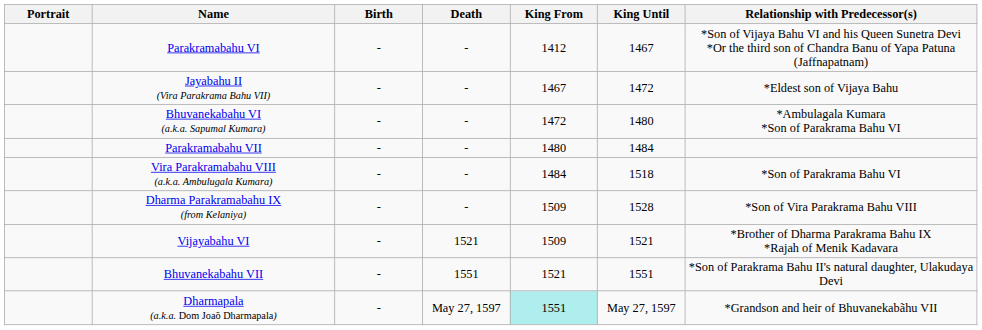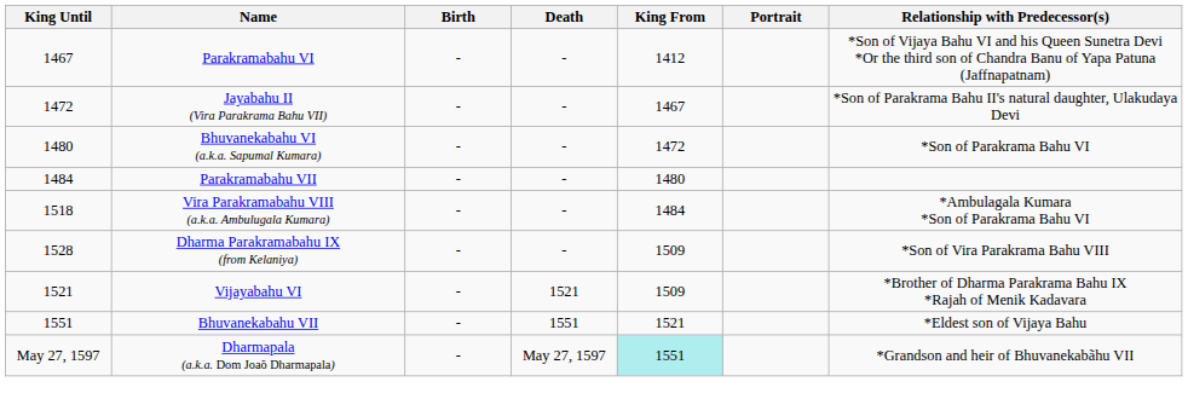 <table width=100% class="wikitable">
 <tr>
-<th width=9%>Portrait</th>
+<th width=9%>King Until</th>
 <th width=25%>Name</th>
 <th width=9%>Birth</th>
 <th width=9%>Death</th>
 <th width=9%>King From</th>
-<th width=9%>King Until</th>
+<th width=9%>Portrait</th>
 <th width=30%>Relationship with Predecessor(s)</th>
 </tr>
 <tr>
-<td align="center"></td>
+<td align="center">1467</td>
 <td align="center"><a href='#'>Parakramabahu VI</a></td>
 <td align="center">-</td>
 <td align="center">-</td>
 <td align="center">1412</td>
-<td align="center">1467</td>
+<td align="center"></td>
 <td align="center">*Son of Vijaya Bahu VI and his Queen Sunetra Devi<br>*Or the third son of Chandra Banu of Yapa Patuna (Jaffnapatnam)</td>
 </tr>
 <tr>
-<td align="center"></td>
+<td align="center">1472</td>
 <td align="center"><a href='#'>Jayabahu II</a><br><small><em>(Vira Parakrama Bahu VII)</em></small></td>
 <td align="center">-</td>
 <td align="center">-</td>
 <td align="center">1467</td>
-<td align="center">1472</td>
-<td align="center">*Eldest son of Vijaya Bahu</td>
+<td align="center"></td>
+<td align="center">*Son of Parakrama Bahu II's natural daughter, Ulakudaya Devi</td>
 </tr>
 <tr>
-<td align="center"></td>
+<td align="center">1480</td>
 <td align="center"><a href='#'>Bhuvanekabahu VI</a><br><small><em>(a.k.a. Sapumal Kumara)</em></small></td>
 <td align="center">-</td>
 <td align="center">-</td>
 <td align="center">1472</td>
-<td align="center">1480</td>
-<td align="center">*Ambulagala Kumara<br>*Son of Parakrama Bahu VI</td>
+<td align="center"></td>
+<td align="center">*Son of Parakrama Bahu VI</td>
 </tr>
 <tr>
-<td align="center"></td>
+<td align="center">1484</td>
 <td align="center"><a href='#'>Parakramabahu VII</a></td>
 <td align="center">-</td>
 <td align="center">-</td>
 <td align="center">1480</td>
-<td align="center">1484</td>
+<td align="center"></td>
 <td align="center"></td>
 </tr>
 <tr>
-<td align="center"></td>
+<td align="center">1518</td>
 <td align="center"><a href='#'>Vira Parakramabahu VIII</a><br><small><em>(a.k.a. Ambulugala Kumara)</em></small></td>
 <td align="center">-</td>
 <td align="center">-</td>
 <td align="center">1484</td>
-<td align="center">1518</td>
-<td align="center">*Son of Parakrama Bahu VI</td>
+<td align="center"></td>
+<td align="center">*Ambulagala Kumara<br>*Son of Parakrama Bahu VI</td>
 </tr>
 <tr>
-<td align="center"></td>
+<td align="center">1528</td>
 <td align="center"><a href='#'>Dharma Parakramabahu IX</a><br><small><em>(from Kelaniya)</em></small></td>
 <td align="center">-</td>
 <td align="center">-</td>
 <td align="center">1509</td>
-<td align="center">1528</td>
+<td align="center"></td>
 <td align="center">*Son of Vira Parakrama Bahu VIII</td>
 </tr>
 <tr>
-<td align="center"></td>
+<td align="center">1521</td>
 <td align="center"><a href='#'>Vijayabahu VI</a></td>
 <td align="center">-</td>
 <td align="center">1521</td>
 <td align="center">1509</td>
-<td align="center">1521</td>
+<td align="center"></td>
 <td align="center">*Brother of Dharma Parakrama Bahu IX<br>*Rajah of Menik Kadavara</td>
 </tr>
 <tr>
-<td align="center"></td>
+<td align="center">1551</td>
 <td align="center"><a href='#'>Bhuvanekabahu VII</a></td>
 <td align="center">-</td>
 <td align="center">1551</td>
 <td align="center">1521</td>
-<td align="center">1551</td>
-<td align="center">*Son of Parakrama Bahu II's natural daughter, Ulakudaya Devi</td>
+<td align="center"></td>
+<td align="center">*Eldest son of Vijaya Bahu</td>
 </tr>
 <tr>
-<td align="center"></td>
+<td align="center">May 27, 1597</td>
 <td align="center"><a href='#'>Dharmapala</a><br><small><em>(a.k.a. </em>Dom Joaõ Dharmapala<em>)</em></small></td>
 <td align="center">-</td>
 <td align="center">May 27, 1597</td>
 <td align="center" style="background: paleturquoise;">1551</td>
-<td align="center">May 27, 1597</td>
+<td align="center"></td>
 <td align="center">*Grandson and heir of Bhuvanekabãhu VII</td>
 </tr>
 </table>
